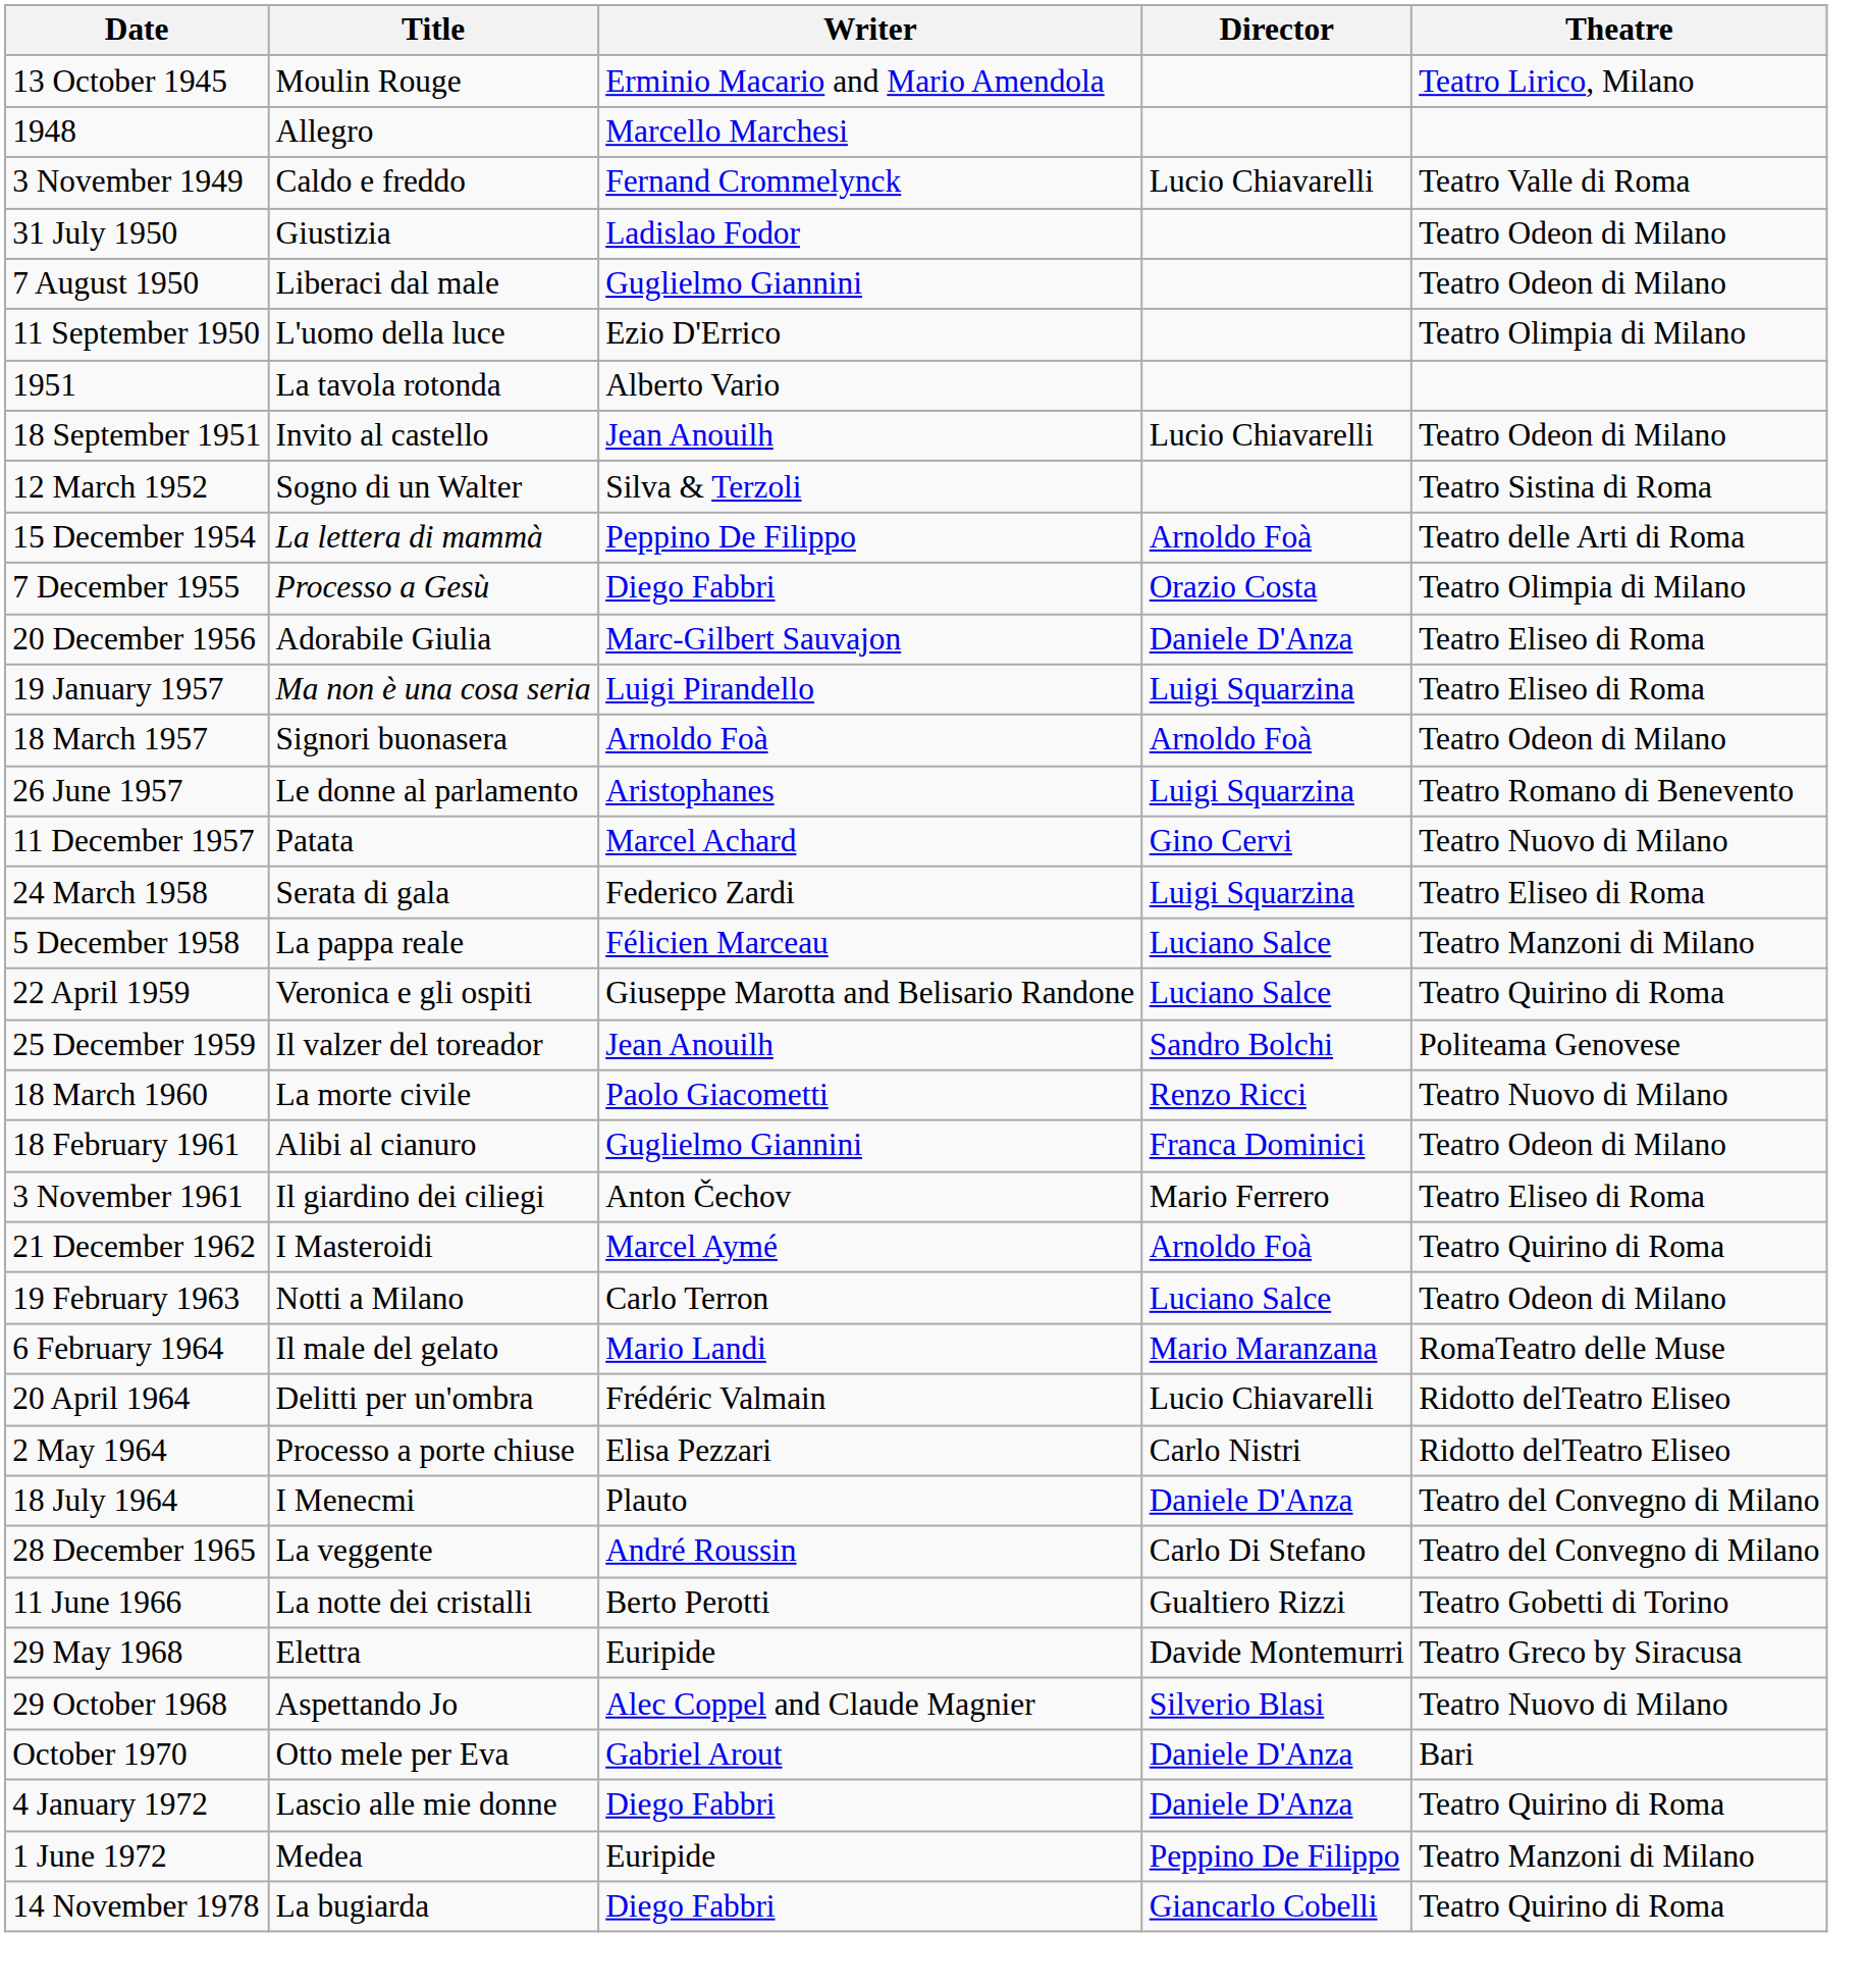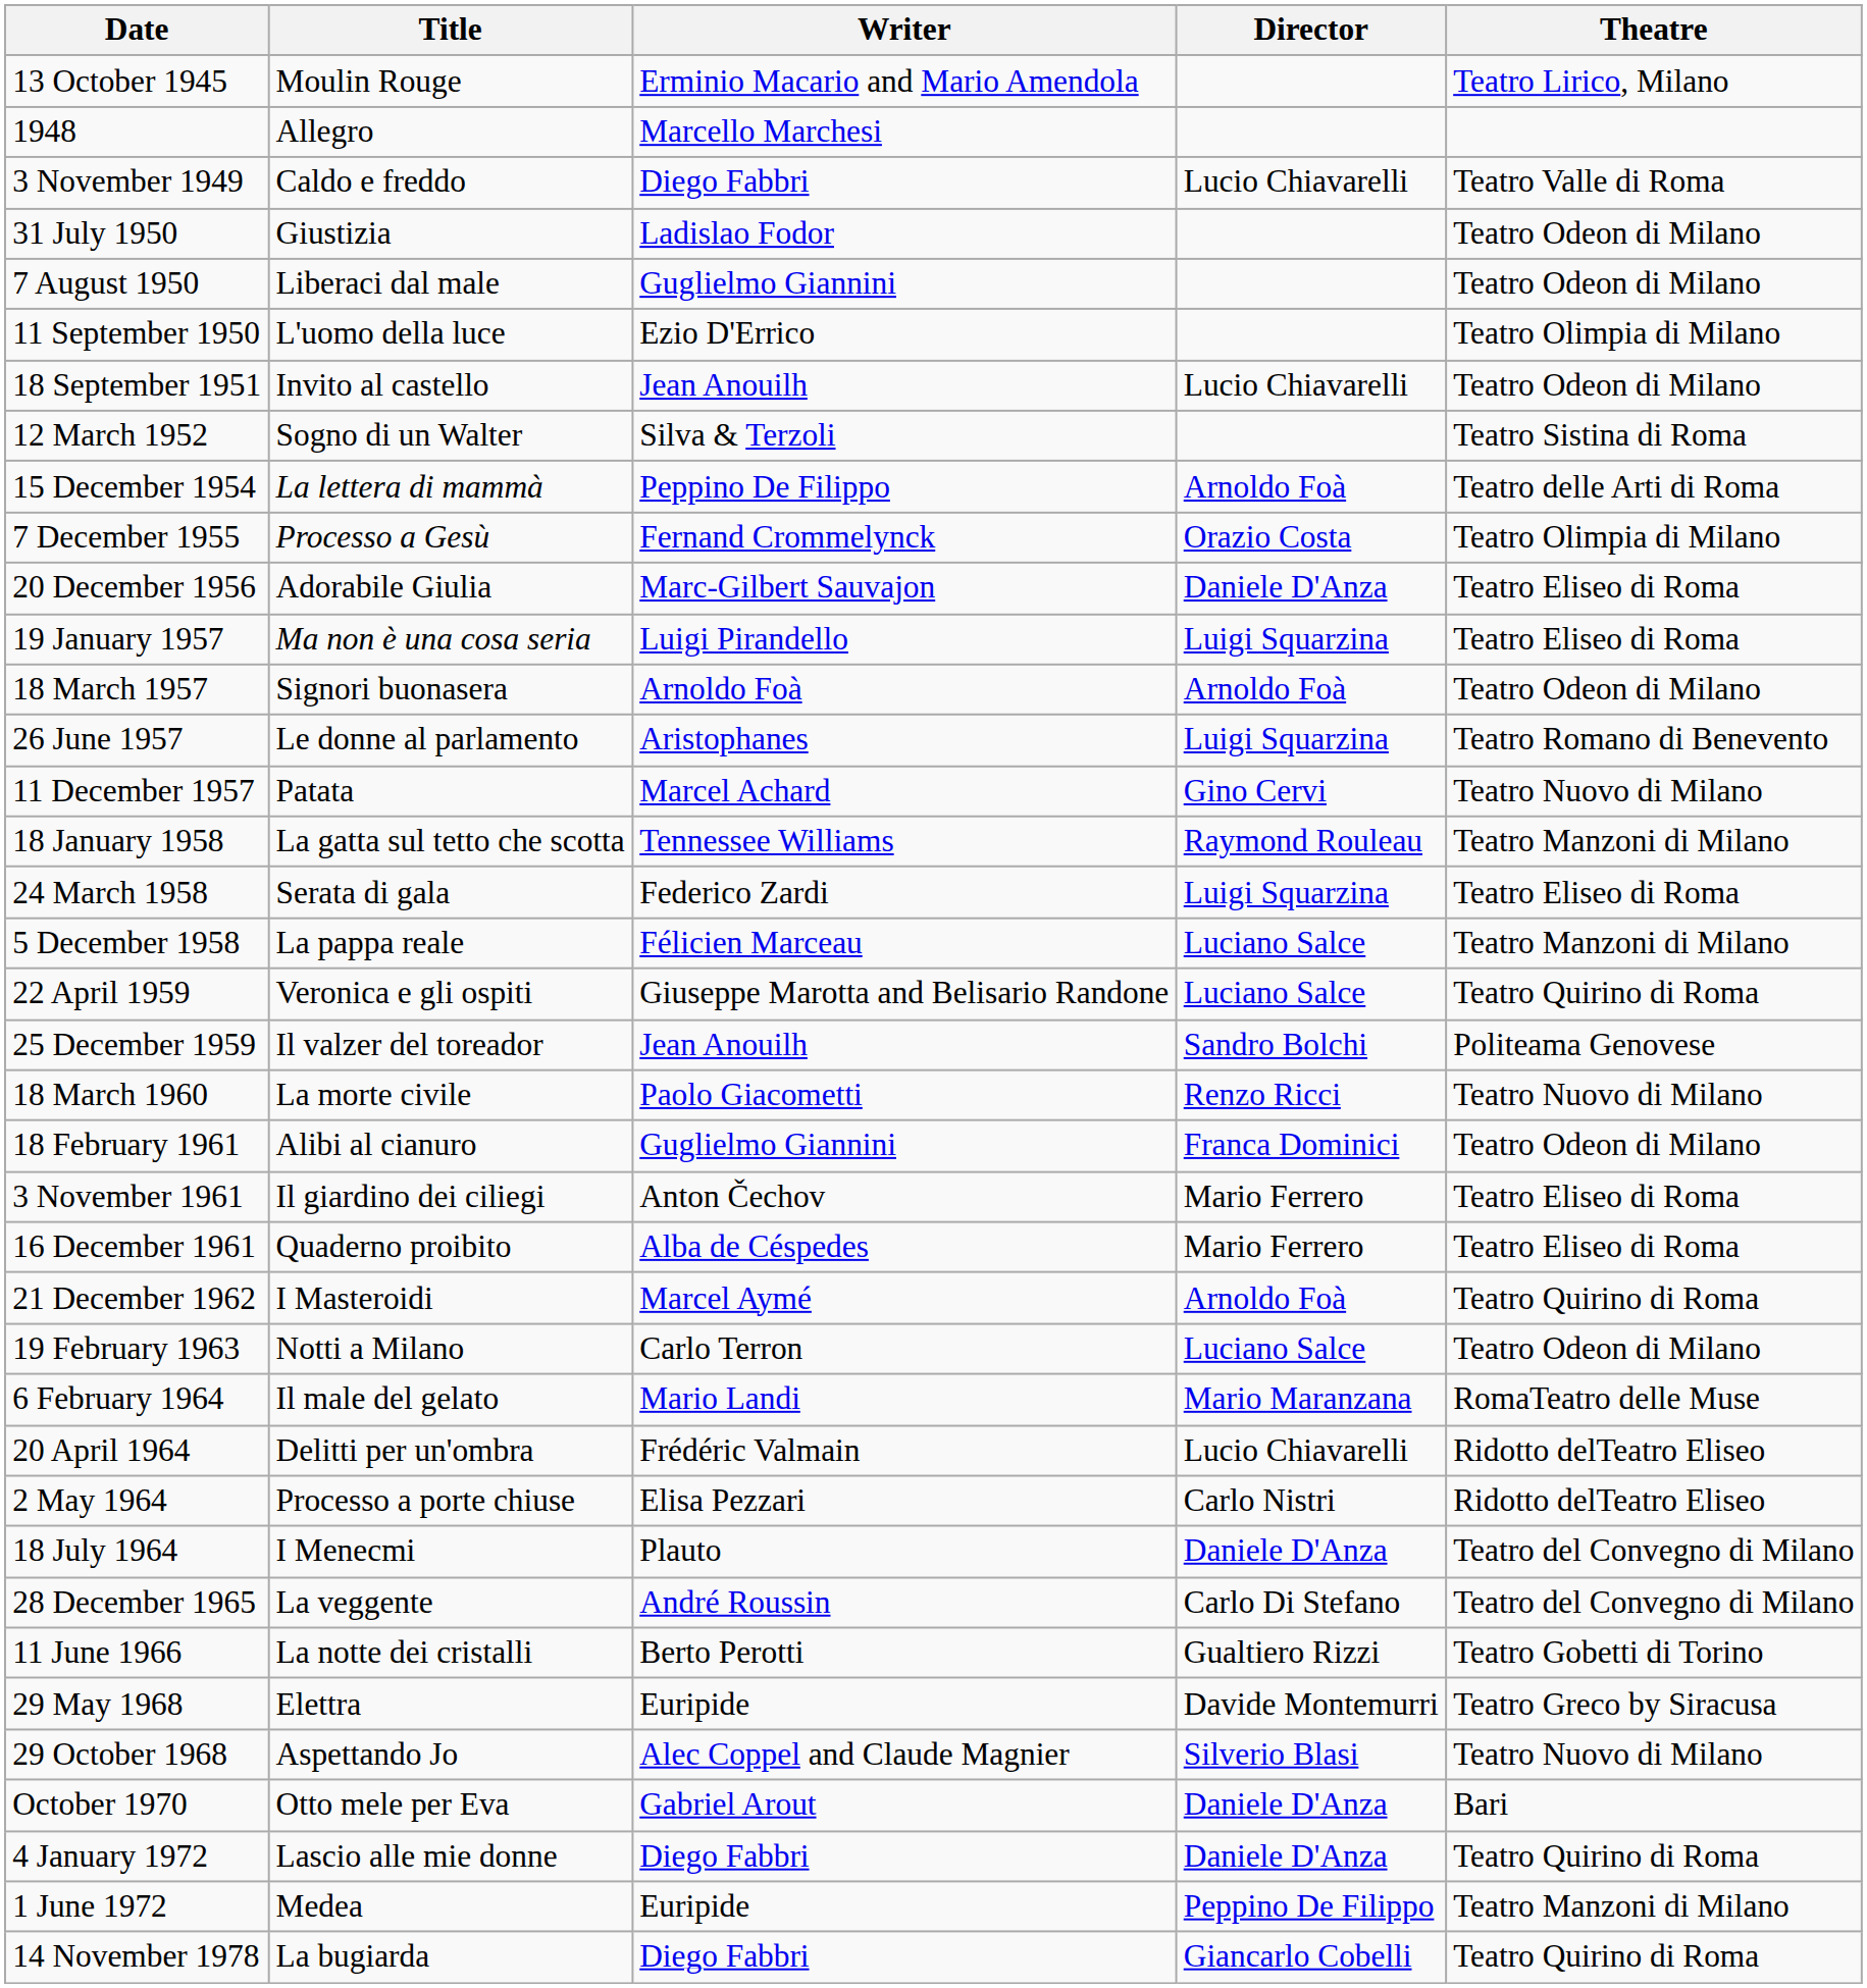 <table class="wikitable sortable defaultleft col1right">
 <tr>
 <th>Date</th>
 <th>Title</th>
 <th>Writer</th>
 <th>Director</th>
 <th>Theatre</th>
 </tr>
 <tr>
 <td>13 October 1945</td>
 <td>Moulin Rouge</td>
 <td><a href='#'>Erminio Macario</a> and <a href='#'>Mario Amendola</a></td>
 <td></td>
 <td><a href='#'>Teatro Lirico</a>, Milano</td>
 </tr>
 <tr>
 <td>1948</td>
 <td>Allegro</td>
 <td><a href='#'>Marcello Marchesi</a></td>
 <td></td>
 <td></td>
 </tr>
 <tr>
 <td>3 November 1949</td>
 <td>Caldo e freddo</td>
-<td><a href='#'>Fernand Crommelynck</a></td>
+<td><a href='#'>Diego Fabbri</a></td>
 <td>Lucio Chiavarelli</td>
 <td>Teatro Valle di Roma</td>
 </tr>
 <tr>
 <td>31 July 1950</td>
 <td>Giustizia</td>
 <td><a href='#'>Ladislao Fodor</a></td>
 <td></td>
 <td>Teatro Odeon di Milano</td>
 </tr>
 <tr>
 <td>7 August 1950</td>
 <td>Liberaci dal male</td>
 <td><a href='#'>Guglielmo Giannini</a></td>
 <td></td>
 <td>Teatro Odeon di Milano</td>
 </tr>
 <tr>
 <td>11 September 1950</td>
 <td>L'uomo della luce</td>
 <td>Ezio D'Errico</td>
 <td></td>
 <td>Teatro Olimpia di Milano</td>
 </tr>
 <tr>
-<td>1951</td>
-<td>La tavola rotonda</td>
-<td>Alberto Vario</td>
-<td></td>
-<td></td>
-</tr>
-<tr>
 <td>18 September 1951</td>
 <td>Invito al castello</td>
 <td><a href='#'>Jean Anouilh</a></td>
 <td>Lucio Chiavarelli</td>
 <td>Teatro Odeon di Milano</td>
 </tr>
 <tr>
 <td>12 March 1952</td>
 <td>Sogno di un Walter</td>
 <td>Silva & <a href='#'>Terzoli</a></td>
 <td></td>
 <td>Teatro Sistina di Roma</td>
 </tr>
 <tr>
 <td>15 December 1954</td>
 <td><em>La lettera di mammà</em></td>
 <td><a href='#'>Peppino De Filippo</a></td>
 <td><a href='#'>Arnoldo Foà</a></td>
 <td>Teatro delle Arti di Roma</td>
 </tr>
 <tr>
 <td>7 December 1955</td>
 <td><em>Processo a Gesù</em></td>
-<td><a href='#'>Diego Fabbri</a></td>
+<td><a href='#'>Fernand Crommelynck</a></td>
 <td><a href='#'>Orazio Costa</a></td>
 <td>Teatro Olimpia di Milano</td>
 </tr>
 <tr>
 <td>20 December 1956</td>
 <td>Adorabile Giulia</td>
 <td><a href='#'>Marc-Gilbert Sauvajon</a></td>
 <td><a href='#'>Daniele D'Anza</a></td>
 <td>Teatro Eliseo di Roma</td>
 </tr>
 <tr>
 <td>19 January 1957</td>
 <td><em>Ma non è una cosa seria</em></td>
 <td><a href='#'>Luigi Pirandello</a></td>
 <td><a href='#'>Luigi Squarzina</a></td>
 <td>Teatro Eliseo di Roma</td>
 </tr>
 <tr>
 <td>18 March 1957</td>
 <td>Signori buonasera</td>
 <td><a href='#'>Arnoldo Foà</a></td>
 <td><a href='#'>Arnoldo Foà</a></td>
 <td>Teatro Odeon di Milano</td>
 </tr>
 <tr>
 <td>26 June 1957</td>
 <td>Le donne al parlamento</td>
 <td><a href='#'>Aristophanes</a></td>
 <td><a href='#'>Luigi Squarzina</a></td>
 <td>Teatro Romano di Benevento</td>
 </tr>
 <tr>
 <td>11 December 1957</td>
 <td>Patata</td>
 <td><a href='#'>Marcel Achard</a></td>
 <td><a href='#'>Gino Cervi</a></td>
 <td>Teatro Nuovo di Milano</td>
+</tr>
+<tr>
+<td>18 January 1958</td>
+<td>La gatta sul tetto che scotta</td>
+<td><a href='#'>Tennessee Williams</a></td>
+<td><a href='#'>Raymond Rouleau</a></td>
+<td>Teatro Manzoni di Milano</td>
 </tr>
 <tr>
 <td>24 March 1958</td>
 <td>Serata di gala</td>
 <td>Federico Zardi</td>
 <td><a href='#'>Luigi Squarzina</a></td>
 <td>Teatro Eliseo di Roma</td>
 </tr>
 <tr>
 <td>5 December 1958</td>
 <td>La pappa reale</td>
 <td><a href='#'>Félicien Marceau</a></td>
 <td><a href='#'>Luciano Salce</a></td>
 <td>Teatro Manzoni di Milano</td>
 </tr>
 <tr>
 <td>22 April 1959</td>
 <td>Veronica e gli ospiti</td>
 <td>Giuseppe Marotta and Belisario Randone</td>
 <td><a href='#'>Luciano Salce</a></td>
 <td>Teatro Quirino di Roma</td>
 </tr>
 <tr>
 <td>25 December 1959</td>
 <td>Il valzer del toreador</td>
 <td><a href='#'>Jean Anouilh</a></td>
 <td><a href='#'>Sandro Bolchi</a></td>
 <td>Politeama Genovese</td>
 </tr>
 <tr>
 <td>18 March 1960</td>
 <td>La morte civile</td>
 <td><a href='#'>Paolo Giacometti</a></td>
 <td><a href='#'>Renzo Ricci</a></td>
 <td>Teatro Nuovo di Milano</td>
 </tr>
 <tr>
 <td>18 February 1961</td>
 <td>Alibi al cianuro</td>
 <td><a href='#'>Guglielmo Giannini</a></td>
 <td><a href='#'>Franca Dominici</a></td>
 <td>Teatro Odeon di Milano</td>
 </tr>
 <tr>
 <td>3 November 1961</td>
 <td>Il giardino dei ciliegi</td>
 <td>Anton Čechov</td>
+<td>Mario Ferrero</td>
+<td>Teatro Eliseo di Roma</td>
+</tr>
+<tr>
+<td>16 December 1961</td>
+<td>Quaderno proibito</td>
+<td><a href='#'>Alba de Céspedes</a></td>
 <td>Mario Ferrero</td>
 <td>Teatro Eliseo di Roma</td>
 </tr>
 <tr>
 <td>21 December 1962</td>
 <td>I Masteroidi</td>
 <td><a href='#'>Marcel Aymé</a></td>
 <td><a href='#'>Arnoldo Foà</a></td>
 <td>Teatro Quirino di Roma</td>
 </tr>
 <tr>
 <td>19 February 1963</td>
 <td>Notti a Milano</td>
 <td>Carlo Terron</td>
 <td><a href='#'>Luciano Salce</a></td>
 <td>Teatro Odeon di Milano</td>
 </tr>
 <tr>
 <td>6 February 1964</td>
 <td>Il male del gelato</td>
 <td><a href='#'>Mario Landi</a></td>
 <td><a href='#'>Mario Maranzana</a></td>
 <td>RomaTeatro delle Muse</td>
 </tr>
 <tr>
 <td>20 April 1964</td>
 <td>Delitti per un'ombra</td>
 <td>Frédéric Valmain</td>
 <td>Lucio Chiavarelli</td>
 <td>Ridotto delTeatro Eliseo</td>
 </tr>
 <tr>
 <td>2 May 1964</td>
 <td>Processo a porte chiuse</td>
 <td>Elisa Pezzari</td>
 <td>Carlo Nistri</td>
 <td>Ridotto delTeatro Eliseo</td>
 </tr>
 <tr>
 <td>18 July 1964</td>
 <td>I Menecmi</td>
 <td>Plauto</td>
 <td><a href='#'>Daniele D'Anza</a></td>
 <td>Teatro del Convegno di Milano</td>
 </tr>
 <tr>
 <td>28 December 1965</td>
 <td>La veggente</td>
 <td><a href='#'>André Roussin</a></td>
 <td>Carlo Di Stefano</td>
 <td>Teatro del Convegno di Milano</td>
 </tr>
 <tr>
 <td>11 June 1966</td>
 <td>La notte dei cristalli</td>
 <td>Berto Perotti</td>
 <td>Gualtiero Rizzi</td>
 <td>Teatro Gobetti di Torino</td>
 </tr>
 <tr>
 <td>29 May 1968</td>
 <td>Elettra</td>
 <td>Euripide</td>
 <td>Davide Montemurri</td>
 <td>Teatro Greco by Siracusa</td>
 </tr>
 <tr>
 <td>29 October 1968</td>
 <td>Aspettando Jo</td>
 <td><a href='#'>Alec Coppel</a> and Claude Magnier</td>
 <td><a href='#'>Silverio Blasi</a></td>
 <td>Teatro Nuovo di Milano</td>
 </tr>
 <tr>
 <td>October 1970</td>
 <td>Otto mele per Eva</td>
 <td><a href='#'>Gabriel Arout</a></td>
 <td><a href='#'>Daniele D'Anza</a></td>
 <td>Bari</td>
 </tr>
 <tr>
 <td>4 January 1972</td>
 <td>Lascio alle mie donne</td>
 <td><a href='#'>Diego Fabbri</a></td>
 <td><a href='#'>Daniele D'Anza</a></td>
 <td>Teatro Quirino di Roma</td>
 </tr>
 <tr>
 <td>1 June 1972</td>
 <td>Medea</td>
 <td>Euripide</td>
 <td><a href='#'>Peppino De Filippo</a></td>
 <td>Teatro Manzoni di Milano</td>
 </tr>
 <tr>
 <td>14 November 1978</td>
 <td>La bugiarda</td>
 <td><a href='#'>Diego Fabbri</a></td>
 <td><a href='#'>Giancarlo Cobelli</a></td>
 <td>Teatro Quirino di Roma</td>
 </tr>
 </table>
